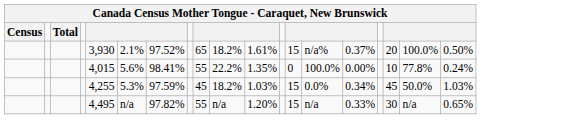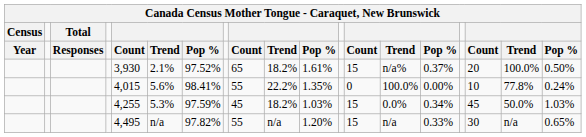 <table class="wikitable">
 <tr>
 <th colspan="19">Canada Census Mother Tongue - Caraquet, New Brunswick</th>
 </tr>
 <tr>
 <th>Census</th>
 <td></td>
 <th>Total</th>
 <td colspan="1"></td>
 <th colspan="3"></th>
 <td colspan="1"></td>
 <th colspan="3"></th>
 <td colspan="1"></td>
 <th colspan="3"></th>
 <td colspan="1"></td>
 <th colspan="3"></th>
+</tr>
+<tr>
+<th>Year</th>
+<td></td>
+<th>Responses</th>
+<td></td>
+<th>Count</th>
+<th>Trend</th>
+<th>Pop %</th>
+<td></td>
+<th>Count</th>
+<th>Trend</th>
+<th>Pop %</th>
+<td></td>
+<th>Count</th>
+<th>Trend</th>
+<th>Pop %</th>
+<td></td>
+<th>Count</th>
+<th>Trend</th>
+<th>Pop %</th>
 </tr>
 <tr>
 <td></td>
 <td></td>
 <td></td>
 <td></td>
 <td>3,930</td>
 <td> 2.1%</td>
 <td>97.52%</td>
 <td></td>
 <td>65</td>
 <td> 18.2%</td>
 <td>1.61%</td>
 <td></td>
 <td>15</td>
 <td> n/a%</td>
 <td>0.37%</td>
 <td></td>
 <td>20</td>
 <td> 100.0%</td>
 <td>0.50%</td>
 </tr>
 <tr>
 <td></td>
 <td></td>
 <td></td>
 <td></td>
 <td>4,015</td>
 <td> 5.6%</td>
 <td>98.41%</td>
 <td></td>
 <td>55</td>
 <td> 22.2%</td>
 <td>1.35%</td>
 <td></td>
 <td>0</td>
 <td> 100.0%</td>
 <td>0.00%</td>
 <td></td>
 <td>10</td>
 <td> 77.8%</td>
 <td>0.24%</td>
 </tr>
 <tr>
 <td></td>
 <td></td>
 <td></td>
 <td></td>
 <td>4,255</td>
 <td> 5.3%</td>
 <td>97.59%</td>
 <td></td>
 <td>45</td>
 <td> 18.2%</td>
 <td>1.03%</td>
 <td></td>
 <td>15</td>
 <td> 0.0%</td>
 <td>0.34%</td>
 <td></td>
 <td>45</td>
 <td> 50.0%</td>
 <td>1.03%</td>
 </tr>
 <tr>
 <td></td>
 <td></td>
 <td></td>
 <td></td>
 <td>4,495</td>
 <td>n/a</td>
 <td>97.82%</td>
 <td></td>
 <td>55</td>
 <td>n/a</td>
 <td>1.20%</td>
 <td></td>
 <td>15</td>
 <td>n/a</td>
 <td>0.33%</td>
 <td></td>
 <td>30</td>
 <td>n/a</td>
 <td>0.65%</td>
 </tr>
 </table>
